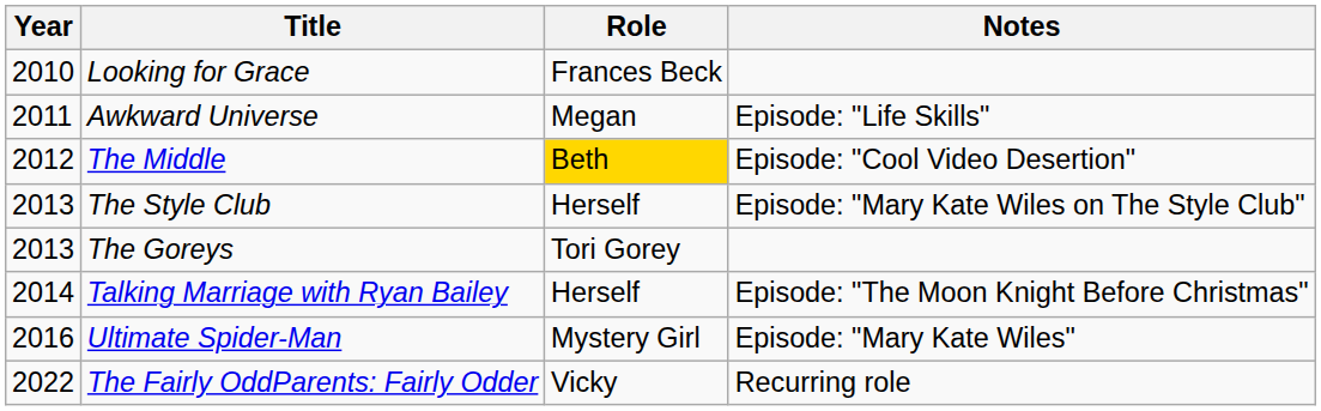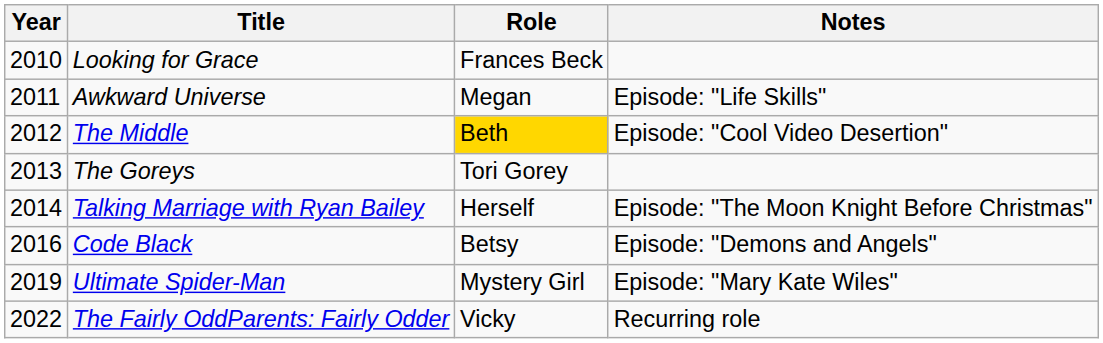 <table class="wikitable sortable">
 <tr>
 <th>Year</th>
 <th>Title</th>
 <th>Role</th>
 <th class="unsortable">Notes</th>
 </tr>
 <tr>
 <td>2010</td>
 <td><em>Looking for Grace</em></td>
 <td>Frances Beck</td>
 <td></td>
 </tr>
 <tr>
 <td>2011</td>
 <td><em>Awkward Universe</em></td>
 <td>Megan</td>
 <td>Episode: "Life Skills"</td>
 </tr>
 <tr>
 <td>2012</td>
 <td><em><a href='#'>The Middle</a></em></td>
 <td style="background: gold;">Beth</td>
 <td>Episode: "Cool Video Desertion"</td>
 </tr>
 <tr>
 <td>2013</td>
-<td><em>The Style Club</em></td>
-<td>Herself</td>
-<td>Episode: "Mary Kate Wiles on The Style Club"</td>
-</tr>
-<tr>
-<td>2013</td>
 <td><em>The Goreys</em></td>
 <td>Tori Gorey</td>
 <td></td>
 </tr>
 <tr>
 <td>2014</td>
 <td><em><a href='#'>Talking Marriage with Ryan Bailey</a></em></td>
 <td>Herself</td>
 <td>Episode: "The Moon Knight Before Christmas"</td>
 </tr>
 <tr>
 <td>2016</td>
+<td><em><a href='#'>Code Black</a></em></td>
+<td>Betsy</td>
+<td>Episode: "Demons and Angels"</td>
+</tr>
+<tr>
+<td>2019</td>
 <td><em><a href='#'>Ultimate Spider-Man</a></em></td>
 <td>Mystery Girl</td>
 <td>Episode: "Mary Kate Wiles"</td>
 </tr>
 <tr>
 <td>2022</td>
 <td><em><a href='#'>The Fairly OddParents: Fairly Odder</a></em></td>
 <td>Vicky</td>
 <td>Recurring role</td>
 </tr>
 </table>
